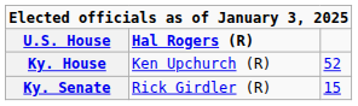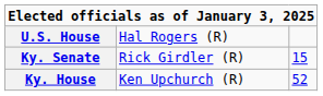 <table class=wikitable>
 <tr>
 <td colspan="3"><strong>Elected officials as of January 3, 2025</strong></td>
 </tr>
 <tr>
 <th scope=row><a href='#'>U.S. House</a></th>
-<td><strong><a href='#'>Hal Rogers</a> (R)</strong></td>
+<td><a href='#'>Hal Rogers</a> (R)</td>
 <td></td>
+</tr>
+<tr>
+<th scope=row><a href='#'>Ky. Senate</a></th>
+<td><a href='#'>Rick Girdler</a> (R)</td>
+<td><a href='#'>15</a></td>
 </tr>
 <tr>
 <th scope=row><a href='#'>Ky. House</a></th>
 <td><a href='#'>Ken Upchurch</a> (R)</td>
 <td><a href='#'>52</a></td>
 </tr>
-<tr>
-<th scope=row><a href='#'>Ky. Senate</a></th>
-<td><a href='#'>Rick Girdler</a> (R)</td>
-<td><a href='#'>15</a></td>
-</tr>
 </table>
